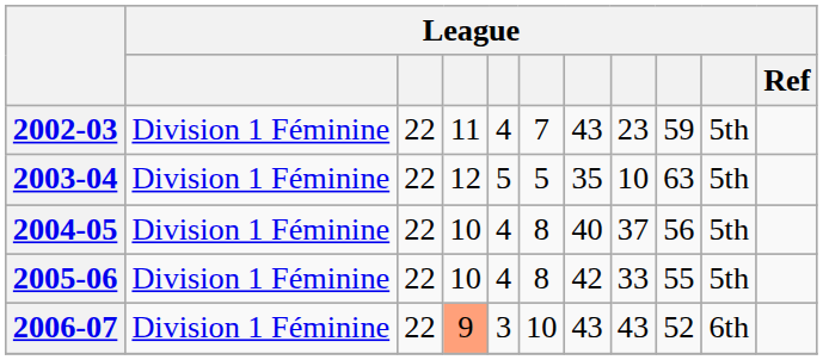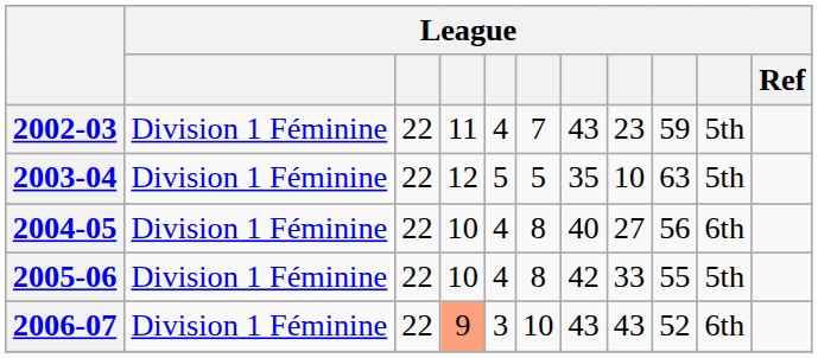 <table class="wikitable sortable" style="text-align: center">
 <tr>
 <th rowspan="2" scope="col"></th>
 <th colspan="10" class="unsortable">League</th>
 </tr>
 <tr>
 <th></th>
 <th></th>
 <th></th>
 <th></th>
 <th></th>
 <th></th>
 <th></th>
 <th></th>
 <th></th>
 <th>Ref</th>
 </tr>
 <tr>
 <th scope="row"><a href='#'>2002-03</a></th>
 <td><a href='#'>Division 1 Féminine</a></td>
 <td>22</td>
 <td>11</td>
 <td>4</td>
 <td>7</td>
 <td>43</td>
 <td>23</td>
 <td>59</td>
 <td>5th</td>
 <td></td>
 </tr>
 <tr>
 <th scope="row"><a href='#'>2003-04</a></th>
 <td><a href='#'>Division 1 Féminine</a></td>
 <td>22</td>
 <td>12</td>
 <td>5</td>
 <td>5</td>
 <td>35</td>
 <td>10</td>
 <td>63</td>
 <td>5th</td>
 <td></td>
 </tr>
 <tr>
 <th scope="row"><a href='#'>2004-05</a></th>
 <td><a href='#'>Division 1 Féminine</a></td>
 <td>22</td>
 <td>10</td>
 <td>4</td>
 <td>8</td>
 <td>40</td>
-<td>37</td>
+<td>27</td>
 <td>56</td>
-<td>5th</td>
+<td>6th</td>
 <td></td>
 </tr>
 <tr>
 <th scope="row"><a href='#'>2005-06</a></th>
 <td><a href='#'>Division 1 Féminine</a></td>
 <td>22</td>
 <td>10</td>
 <td>4</td>
 <td>8</td>
 <td>42</td>
 <td>33</td>
 <td>55</td>
 <td>5th</td>
 <td></td>
 </tr>
 <tr>
 <th scope="row"><a href='#'>2006-07</a></th>
 <td><a href='#'>Division 1 Féminine</a></td>
 <td>22</td>
 <td style="background: lightsalmon;">9</td>
 <td>3</td>
 <td>10</td>
 <td>43</td>
 <td>43</td>
 <td>52</td>
 <td>6th</td>
 <td></td>
 </tr>
 <tr>
 </tr>
 </table>
